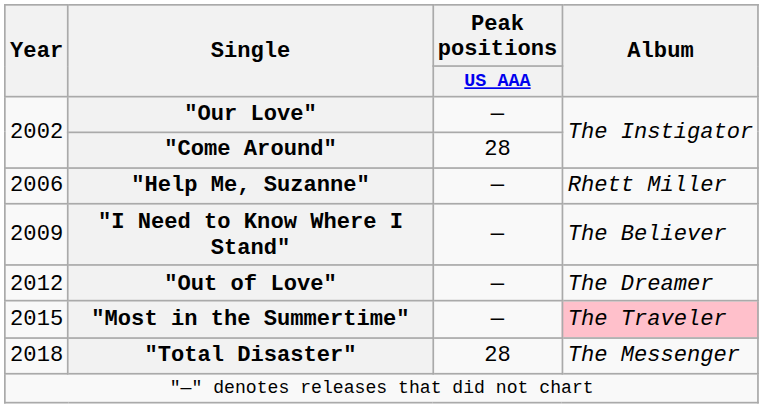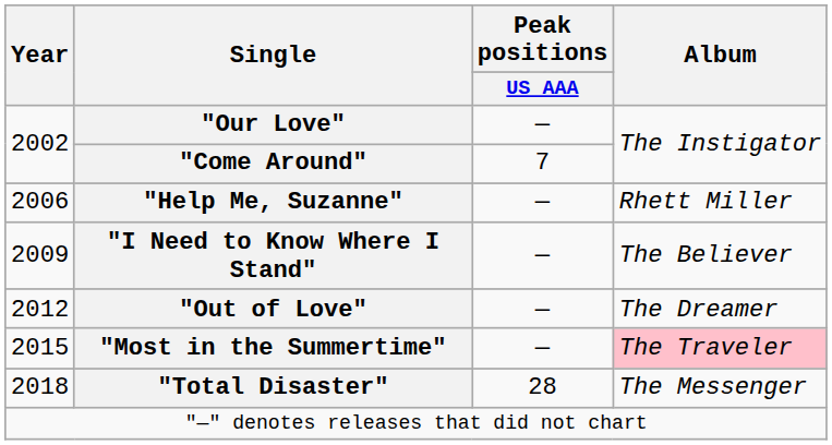 <table class="wikitable plainrowheaders" style="text-align:center;">
 <tr>
 <th rowspan="2">Year</th>
 <th rowspan="2" style="width:16em;">Single</th>
 <th>Peak positions</th>
 <th rowspan="2">Album</th>
 </tr>
 <tr style="font-size:smaller;">
 <th width="65"><a href='#'>US AAA</a><br></th>
 </tr>
 <tr>
 <td rowspan="2">2002</td>
 <th scope="row">"Our Love"</th>
 <td>—</td>
 <td align="left" rowspan="2"><em>The Instigator</em></td>
 </tr>
 <tr>
 <th scope="row">"Come Around"</th>
-<td>28</td>
+<td>7</td>
 </tr>
 <tr>
 <td>2006</td>
 <th scope="row">"Help Me, Suzanne"</th>
 <td>—</td>
 <td align="left"><em>Rhett Miller</em></td>
 </tr>
 <tr>
 <td>2009</td>
 <th scope="row">"I Need to Know Where I Stand"</th>
 <td>—</td>
 <td align="left"><em>The Believer</em></td>
 </tr>
 <tr>
 <td>2012</td>
 <th scope="row">"Out of Love"</th>
 <td>—</td>
 <td align="left"><em>The Dreamer</em></td>
 </tr>
 <tr>
 <td>2015</td>
 <th scope="row">"Most in the Summertime"</th>
 <td>—</td>
 <td align="left" style="background: pink;"><em>The Traveler</em></td>
 </tr>
 <tr>
 <td>2018</td>
 <th scope="row">"Total Disaster"</th>
 <td>28</td>
 <td align="left"><em>The Messenger</em></td>
 </tr>
 <tr>
 <td colspan="4" style="font-size:8pt">"—" denotes releases that did not chart</td>
 </tr>
 </table>
